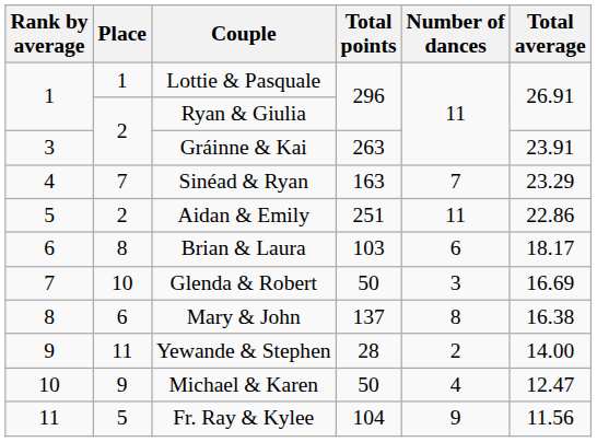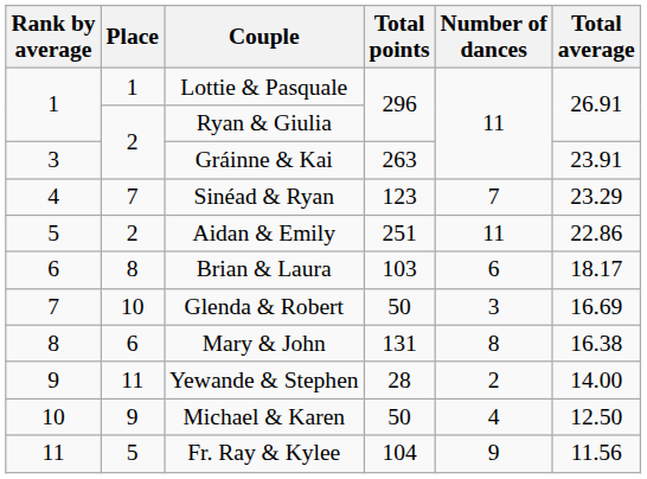 <table class="wikitable sortable" style="margin:auto; text-align:center; white-space:nowrap; width:30%;">
 <tr>
 <th>Rank by<br>average</th>
 <th>Place</th>
 <th>Couple</th>
 <th>Total<br>points</th>
 <th>Number of<br>dances</th>
 <th>Total<br>average</th>
 </tr>
 <tr>
 <td rowspan="2">1</td>
 <td>1</td>
 <td>Lottie & Pasquale</td>
 <td rowspan="2">296</td>
 <td rowspan="3">11</td>
 <td rowspan="2">26.91</td>
 </tr>
 <tr>
 <td rowspan="2">2</td>
 <td>Ryan & Giulia</td>
 </tr>
 <tr>
 <td>3</td>
 <td>Gráinne & Kai</td>
 <td>263</td>
 <td>23.91</td>
 </tr>
 <tr>
 <td>4</td>
 <td>7</td>
 <td>Sinéad & Ryan</td>
-<td>163</td>
+<td>123</td>
 <td>7</td>
 <td>23.29</td>
 </tr>
 <tr>
 <td>5</td>
 <td>2</td>
 <td>Aidan & Emily</td>
 <td>251</td>
 <td>11</td>
 <td>22.86</td>
 </tr>
 <tr>
 <td>6</td>
 <td>8</td>
 <td>Brian & Laura</td>
 <td>103</td>
 <td>6</td>
 <td>18.17</td>
 </tr>
 <tr>
 <td>7</td>
 <td>10</td>
 <td>Glenda & Robert</td>
 <td>50</td>
 <td>3</td>
 <td>16.69</td>
 </tr>
 <tr>
 <td>8</td>
 <td>6</td>
 <td>Mary & John</td>
-<td>137</td>
+<td>131</td>
 <td>8</td>
 <td>16.38</td>
 </tr>
 <tr>
 <td>9</td>
 <td>11</td>
 <td>Yewande & Stephen</td>
 <td>28</td>
 <td>2</td>
 <td>14.00</td>
 </tr>
 <tr>
 <td>10</td>
 <td>9</td>
 <td>Michael & Karen</td>
 <td>50</td>
 <td>4</td>
-<td>12.47</td>
+<td>12.50</td>
 </tr>
 <tr>
 <td>11</td>
 <td>5</td>
 <td>Fr. Ray & Kylee</td>
 <td>104</td>
 <td>9</td>
 <td>11.56</td>
 </tr>
 </table>
